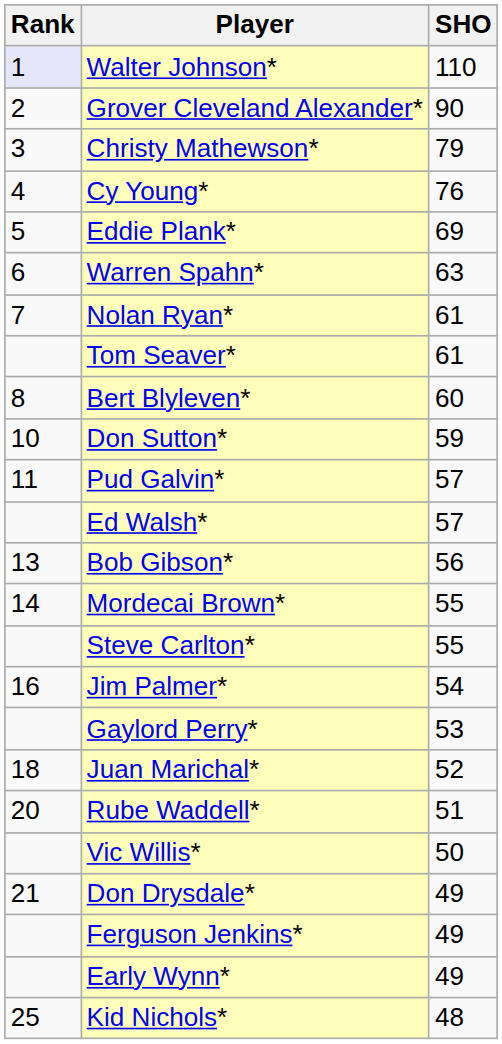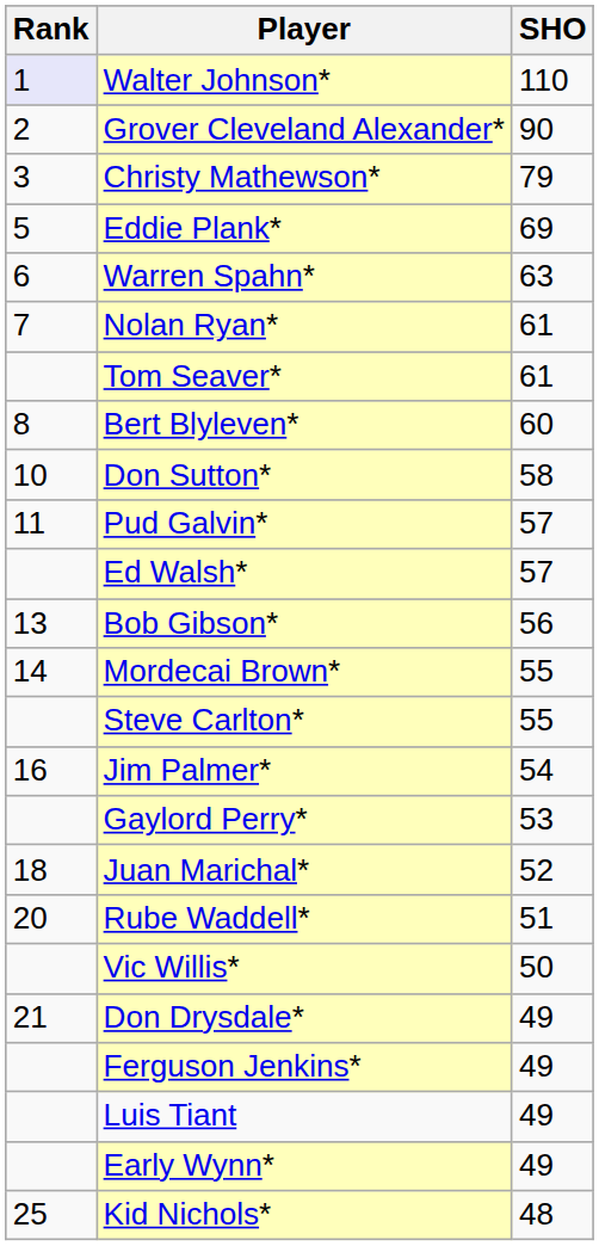 <table class="wikitable" style="float:left;">
 <tr style="white-space:nowrap;">
 <th>Rank</th>
 <th>Player</th>
 <th>SHO</th>
 </tr>
 <tr>
 <td style="background: lavender;">1</td>
 <td style="background:#ffffbb;"><a href='#'>Walter Johnson</a>*</td>
 <td>110</td>
 </tr>
 <tr>
 <td>2</td>
 <td style="background:#ffffbb;"><a href='#'>Grover Cleveland Alexander</a>*</td>
 <td>90</td>
 </tr>
 <tr>
 <td>3</td>
 <td style="background:#ffffbb;"><a href='#'>Christy Mathewson</a>*</td>
 <td>79</td>
-</tr>
-<tr>
-<td>4</td>
-<td style="background:#ffffbb;"><a href='#'>Cy Young</a>*</td>
-<td>76</td>
 </tr>
 <tr>
 <td>5</td>
 <td style="background:#ffffbb;"><a href='#'>Eddie Plank</a>*</td>
 <td>69</td>
 </tr>
 <tr>
 <td>6</td>
 <td style="background:#ffffbb;"><a href='#'>Warren Spahn</a>*</td>
 <td>63</td>
 </tr>
 <tr>
 <td>7</td>
 <td style="background:#ffffbb;"><a href='#'>Nolan Ryan</a>*</td>
 <td>61</td>
 </tr>
 <tr>
 <td></td>
 <td style="background:#ffffbb;"><a href='#'>Tom Seaver</a>*</td>
 <td>61</td>
 </tr>
 <tr>
 <td>8</td>
 <td style="background:#ffffbb;"><a href='#'>Bert Blyleven</a>*</td>
 <td>60</td>
 </tr>
 <tr>
 <td>10</td>
 <td style="background:#ffffbb;"><a href='#'>Don Sutton</a>*</td>
-<td>59</td>
+<td>58</td>
 </tr>
 <tr>
 <td>11</td>
 <td style="background:#ffffbb;"><a href='#'>Pud Galvin</a>*</td>
 <td>57</td>
 </tr>
 <tr>
 <td></td>
 <td style="background:#ffffbb;"><a href='#'>Ed Walsh</a>*</td>
 <td>57</td>
 </tr>
 <tr>
 <td>13</td>
 <td style="background:#ffffbb;"><a href='#'>Bob Gibson</a>*</td>
 <td>56</td>
 </tr>
 <tr>
 <td>14</td>
 <td style="background:#ffffbb;"><a href='#'>Mordecai Brown</a>*</td>
 <td>55</td>
 </tr>
 <tr>
 <td></td>
 <td style="background:#ffffbb;"><a href='#'>Steve Carlton</a>*</td>
 <td>55</td>
 </tr>
 <tr>
 <td>16</td>
 <td style="background:#ffffbb;"><a href='#'>Jim Palmer</a>*</td>
 <td>54</td>
 </tr>
 <tr>
 <td></td>
 <td style="background:#ffffbb;"><a href='#'>Gaylord Perry</a>*</td>
 <td>53</td>
 </tr>
 <tr>
 <td>18</td>
 <td style="background:#ffffbb;"><a href='#'>Juan Marichal</a>*</td>
 <td>52</td>
 </tr>
 <tr>
 <td>20</td>
 <td style="background:#ffffbb;"><a href='#'>Rube Waddell</a>*</td>
 <td>51</td>
 </tr>
 <tr>
 <td></td>
 <td style="background:#ffffbb;"><a href='#'>Vic Willis</a>*</td>
 <td>50</td>
 </tr>
 <tr>
 <td>21</td>
 <td style="background:#ffffbb;"><a href='#'>Don Drysdale</a>*</td>
 <td>49</td>
 </tr>
 <tr>
 <td></td>
 <td style="background:#ffffbb;"><a href='#'>Ferguson Jenkins</a>*</td>
 <td>49</td>
 </tr>
 <tr>
 <td></td>
+<td><a href='#'>Luis Tiant</a></td>
+<td>49</td>
+</tr>
+<tr>
+<td></td>
 <td style="background:#ffffbb;"><a href='#'>Early Wynn</a>*</td>
 <td>49</td>
 </tr>
 <tr>
 <td>25</td>
 <td style="background:#ffffbb;"><a href='#'>Kid Nichols</a>*</td>
 <td>48</td>
 </tr>
 </table>
